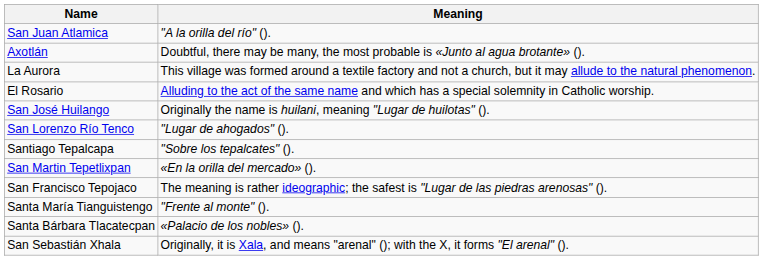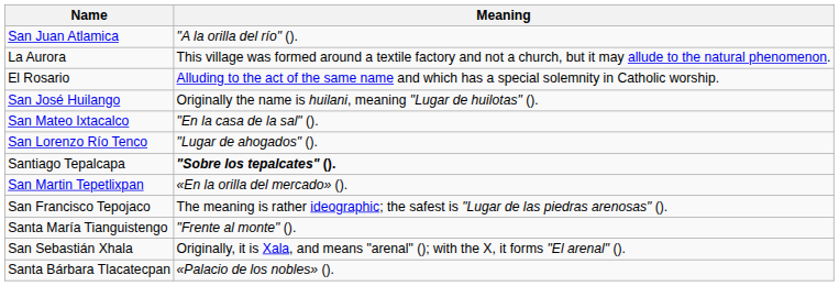 <table class="wikitable sortable">
 <tr>
 <th>Name</th>
 <th>Meaning</th>
 </tr>
 <tr>
 <td><a href='#'>San Juan Atlamica</a></td>
 <td><em>"A la orilla del río"</em> ().</td>
-</tr>
-<tr>
-<td><a href='#'>Axotlán</a></td>
-<td>Doubtful, there may be many, the most probable is <em>«Junto al agua brotante»</em> ().</td>
 </tr>
 <tr>
 <td>La Aurora</td>
 <td>This village was formed around a textile factory and not a church, but it may <a href='#'>allude to the natural phenomenon</a>.</td>
 </tr>
 <tr>
 <td>El Rosario</td>
 <td><a href='#'>Alluding to the act of the same name</a> and which has a special solemnity in Catholic worship.</td>
 </tr>
 <tr>
 <td><a href='#'>San José Huilango</a></td>
 <td>Originally the name is <em>huilani</em>, meaning <em>"Lugar de huilotas"</em> ().</td>
 </tr>
 <tr>
+<td><a href='#'>San Mateo Ixtacalco</a></td>
+<td><em>"En la casa de la sal"</em> ().</td>
+</tr>
+<tr>
 <td><a href='#'>San Lorenzo Río Tenco</a></td>
 <td><em>"Lugar de ahogados"</em> ().</td>
 </tr>
 <tr>
 <td>Santiago Tepalcapa</td>
-<td><em>"Sobre los tepalcates"</em> ().</td>
+<td><strong><em>"Sobre los tepalcates"</em> ().</strong></td>
 </tr>
 <tr>
 <td><a href='#'>San Martin Tepetlixpan</a></td>
 <td><em>«En la orilla del mercado»</em> ().</td>
 </tr>
 <tr>
 <td>San Francisco Tepojaco</td>
 <td>The meaning is rather <a href='#'>ideographic</a>; the safest is <em>"Lugar de las piedras arenosas"</em> ().</td>
 </tr>
 <tr>
 <td>Santa María Tianguistengo</td>
 <td><em>"Frente al monte"</em> ().</td>
 </tr>
 <tr>
+<td>San Sebastián Xhala</td>
+<td>Originally, it is <a href='#'>Xala</a>, and means "arenal" (); with the X, it forms <em>"El arenal"</em> ().</td>
+</tr>
+<tr>
 <td>Santa Bárbara Tlacatecpan</td>
 <td><em>«Palacio de los nobles»</em> ().</td>
 </tr>
-<tr>
-<td>San Sebastián Xhala</td>
-<td>Originally, it is <a href='#'>Xala</a>, and means "arenal" (); with the X, it forms <em>"El arenal"</em> ().</td>
-</tr>
 </table>
